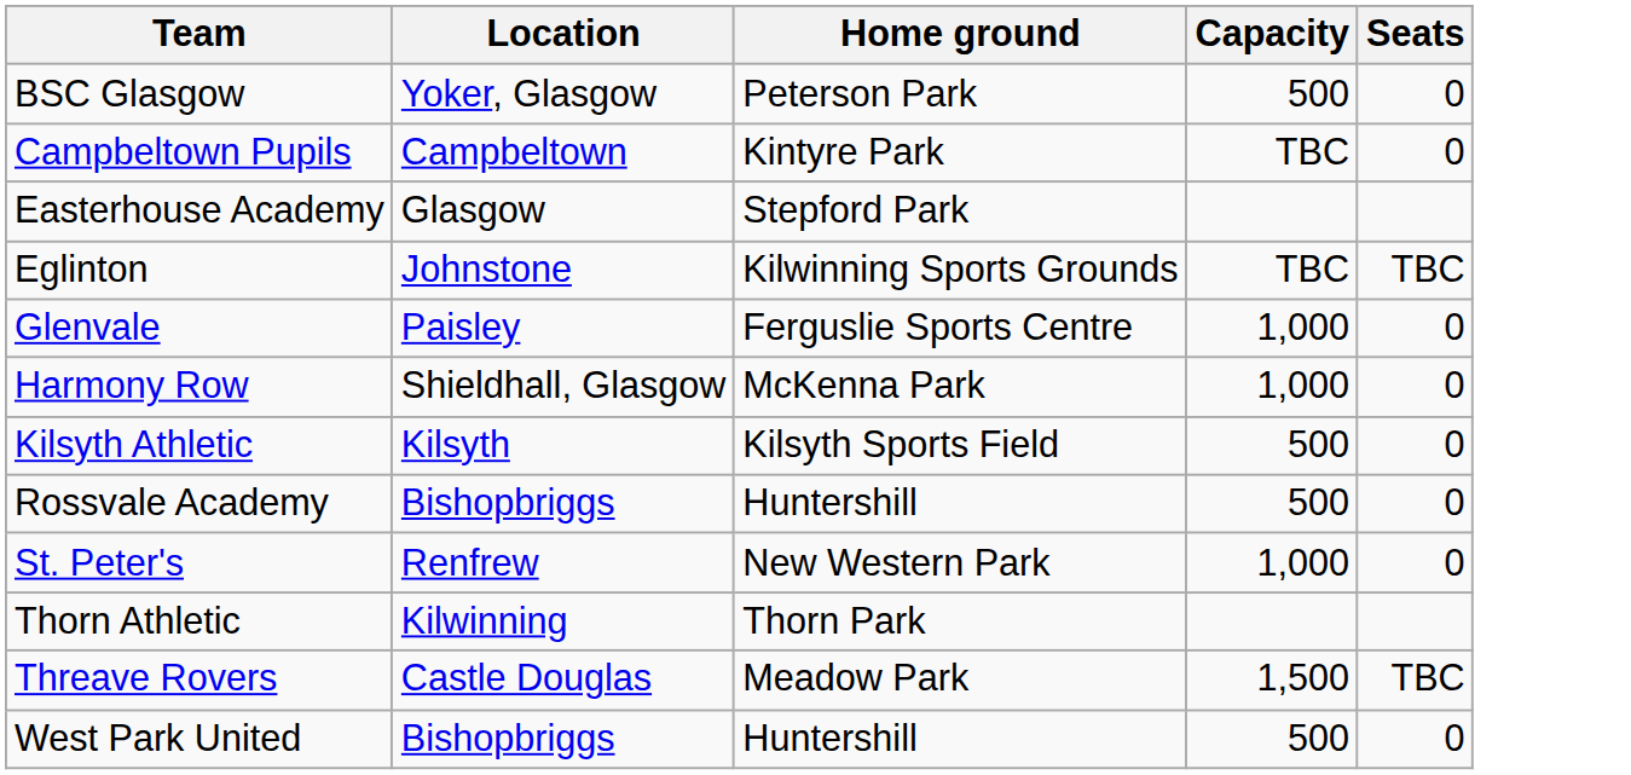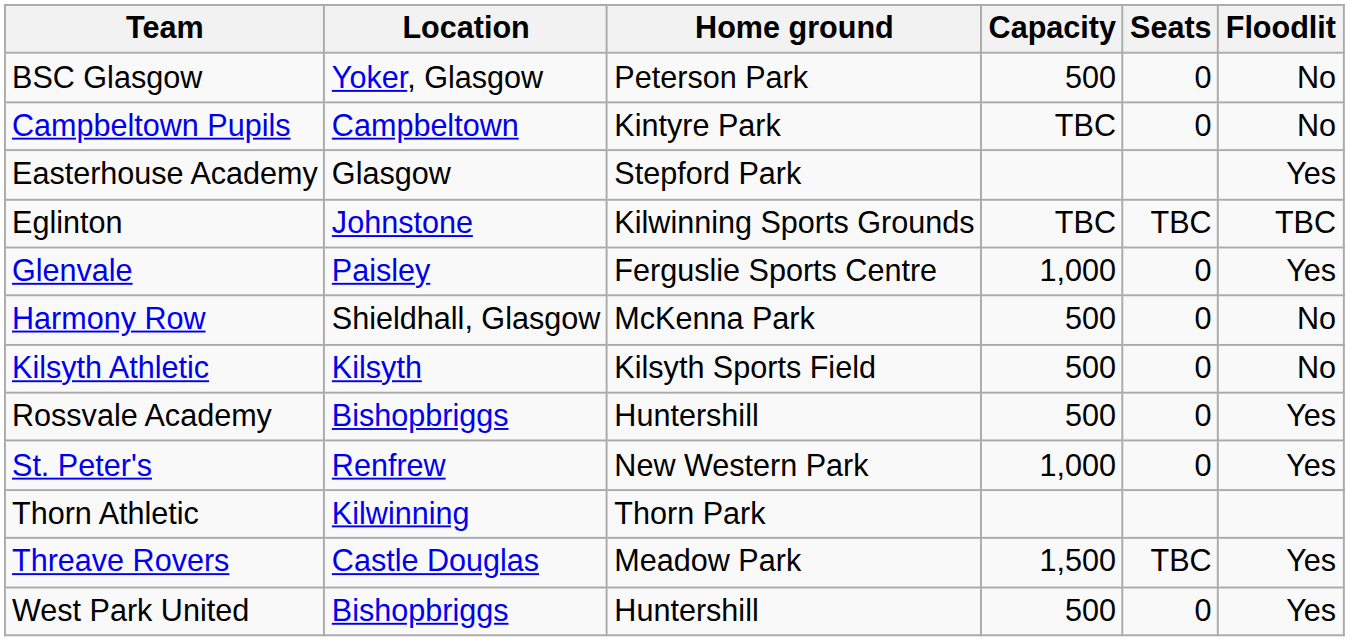 <table class="wikitable sortable">
 <tr>
 <th>Team</th>
 <th>Location</th>
 <th>Home ground</th>
 <th data-sort-type="number">Capacity</th>
 <th data-sort-type="number">Seats</th>
+<th>Floodlit</th>
 </tr>
 <tr>
 <td>BSC Glasgow</td>
 <td><a href='#'>Yoker</a>, Glasgow</td>
 <td>Peterson Park</td>
 <td align=right>500</td>
 <td align=right>0</td>
+<td align=right>No</td>
 </tr>
 <tr>
 <td><a href='#'>Campbeltown Pupils</a></td>
 <td><a href='#'>Campbeltown</a></td>
 <td>Kintyre Park</td>
 <td align=right>TBC</td>
 <td align=right>0</td>
+<td align=right>No</td>
 </tr>
 <tr>
 <td>Easterhouse Academy</td>
 <td>Glasgow</td>
 <td>Stepford Park</td>
 <td align=right></td>
 <td align=right></td>
+<td align=right>Yes</td>
 </tr>
 <tr>
 <td>Eglinton</td>
 <td><a href='#'>Johnstone</a></td>
 <td>Kilwinning Sports Grounds</td>
+<td align=right>TBC</td>
 <td align=right>TBC</td>
 <td align=right>TBC</td>
 </tr>
 <tr>
 <td><a href='#'>Glenvale</a></td>
 <td><a href='#'>Paisley</a></td>
 <td>Ferguslie Sports Centre</td>
 <td align=right>1,000</td>
 <td align=right>0</td>
+<td align=right>Yes</td>
 </tr>
 <tr>
 <td><a href='#'>Harmony Row</a></td>
 <td>Shieldhall, Glasgow</td>
 <td>McKenna Park</td>
-<td align=right>1,000</td>
+<td align=right>500</td>
 <td align=right>0</td>
+<td align=right>No</td>
 </tr>
 <tr>
 <td><a href='#'>Kilsyth Athletic</a></td>
 <td><a href='#'>Kilsyth</a></td>
 <td>Kilsyth Sports Field</td>
 <td align=right>500</td>
 <td align=right>0</td>
+<td align=right>No</td>
 </tr>
 <tr>
 <td>Rossvale Academy</td>
 <td><a href='#'>Bishopbriggs</a></td>
 <td>Huntershill</td>
 <td align=right>500</td>
 <td align=right>0</td>
+<td align=right>Yes</td>
 </tr>
 <tr>
 <td><a href='#'>St. Peter's</a></td>
 <td><a href='#'>Renfrew</a></td>
 <td>New Western Park</td>
 <td align=right>1,000</td>
 <td align=right>0</td>
+<td align=right>Yes</td>
 </tr>
 <tr>
 <td>Thorn Athletic</td>
 <td><a href='#'>Kilwinning</a></td>
 <td>Thorn Park</td>
+<td align=right></td>
 <td align=right></td>
 <td align=right></td>
 </tr>
 <tr>
 <td><a href='#'>Threave Rovers</a> </td>
 <td><a href='#'>Castle Douglas</a></td>
 <td>Meadow Park</td>
 <td align=right>1,500</td>
 <td align=right>TBC</td>
+<td align=right>Yes</td>
 </tr>
 <tr>
 <td>West Park United</td>
 <td><a href='#'>Bishopbriggs</a></td>
 <td>Huntershill</td>
 <td align=right>500</td>
 <td align=right>0</td>
+<td align=right>Yes</td>
 </tr>
 </table>
